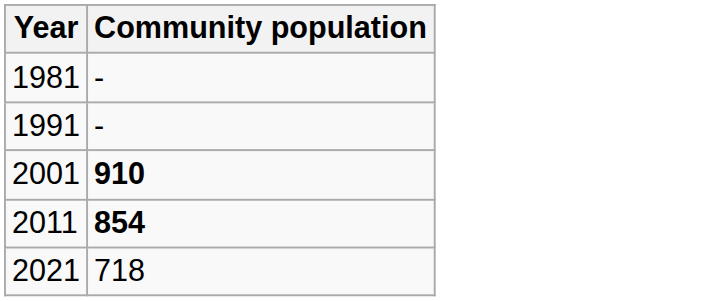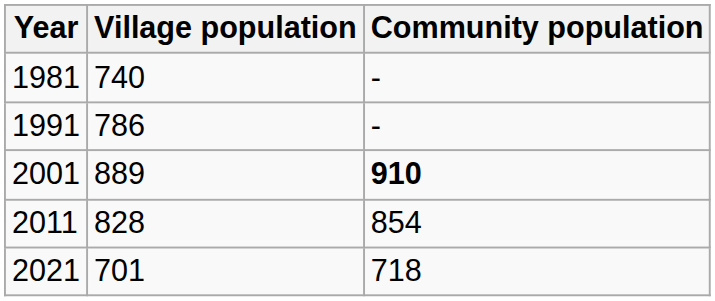 <table class="wikitable">
 <tr>
 <th>Year</th>
+<th>Village population</th>
 <th>Community population</th>
 </tr>
 <tr>
 <td>1981</td>
+<td>740</td>
 <td>-</td>
 </tr>
 <tr>
 <td>1991</td>
+<td>786</td>
 <td>-</td>
 </tr>
 <tr>
 <td>2001</td>
+<td>889</td>
 <td><strong>910</strong></td>
 </tr>
 <tr>
 <td>2011</td>
-<td><strong>854</strong></td>
+<td>828</td>
+<td>854</td>
 </tr>
 <tr>
 <td>2021</td>
+<td>701</td>
 <td>718</td>
 </tr>
 </table>
